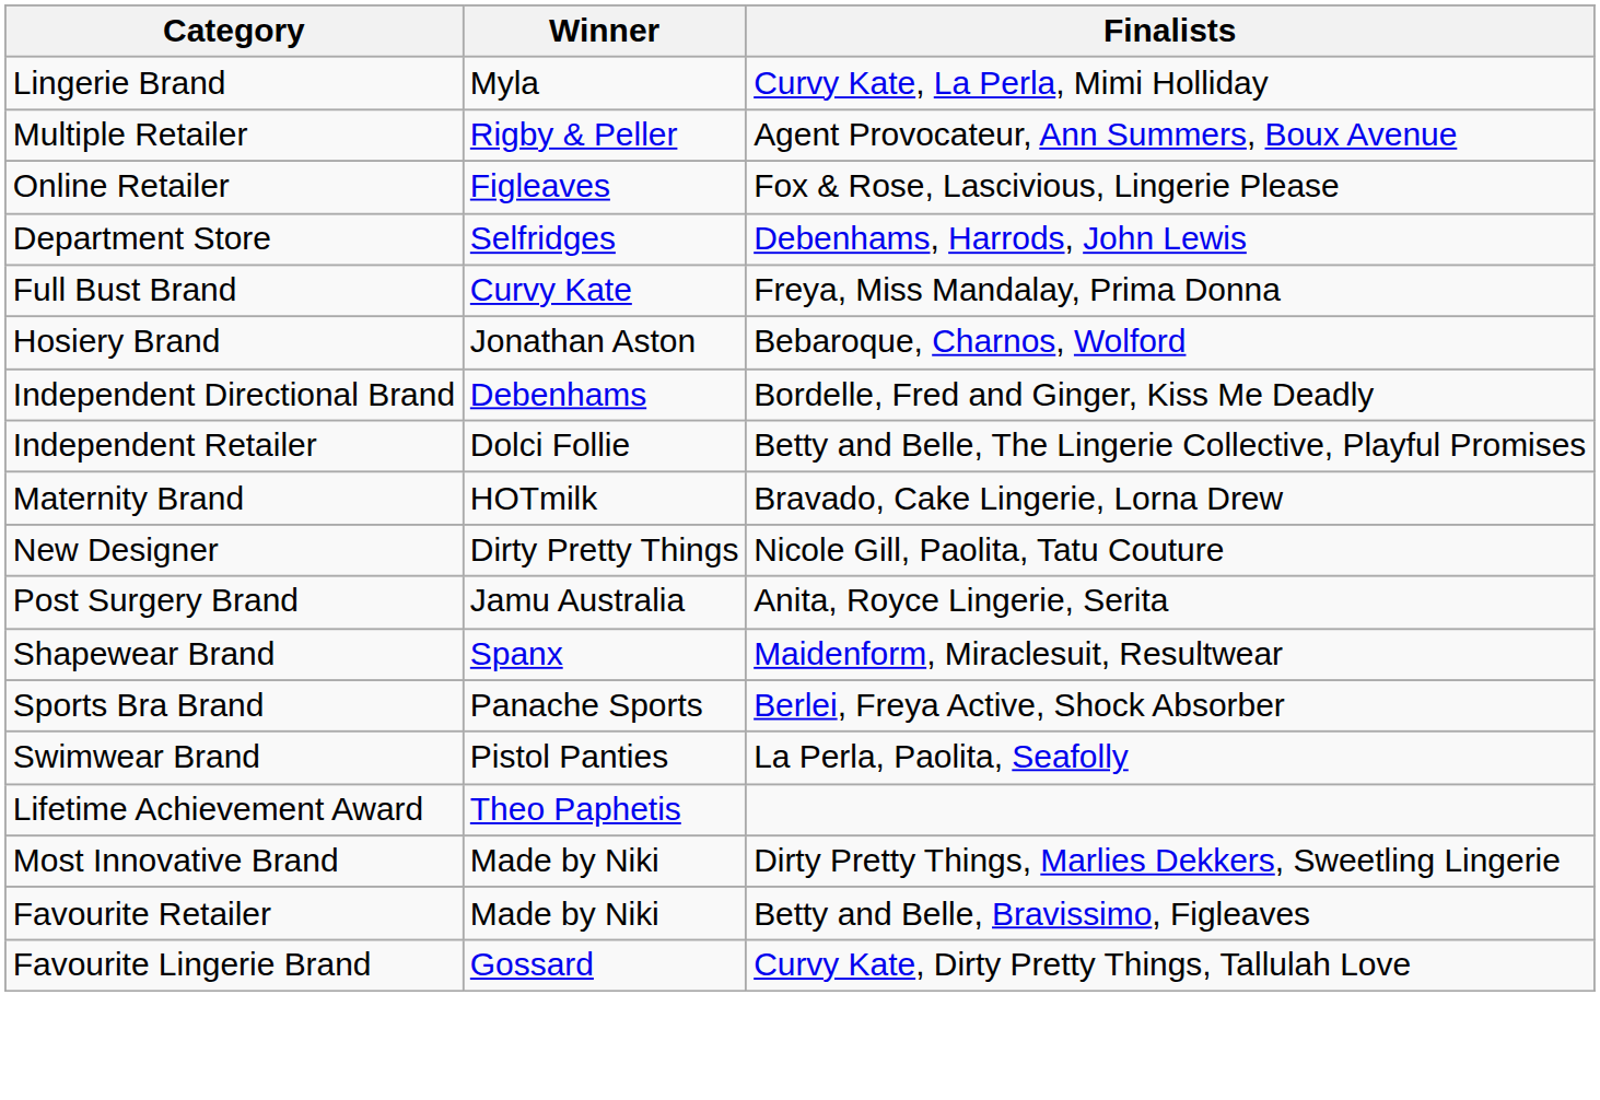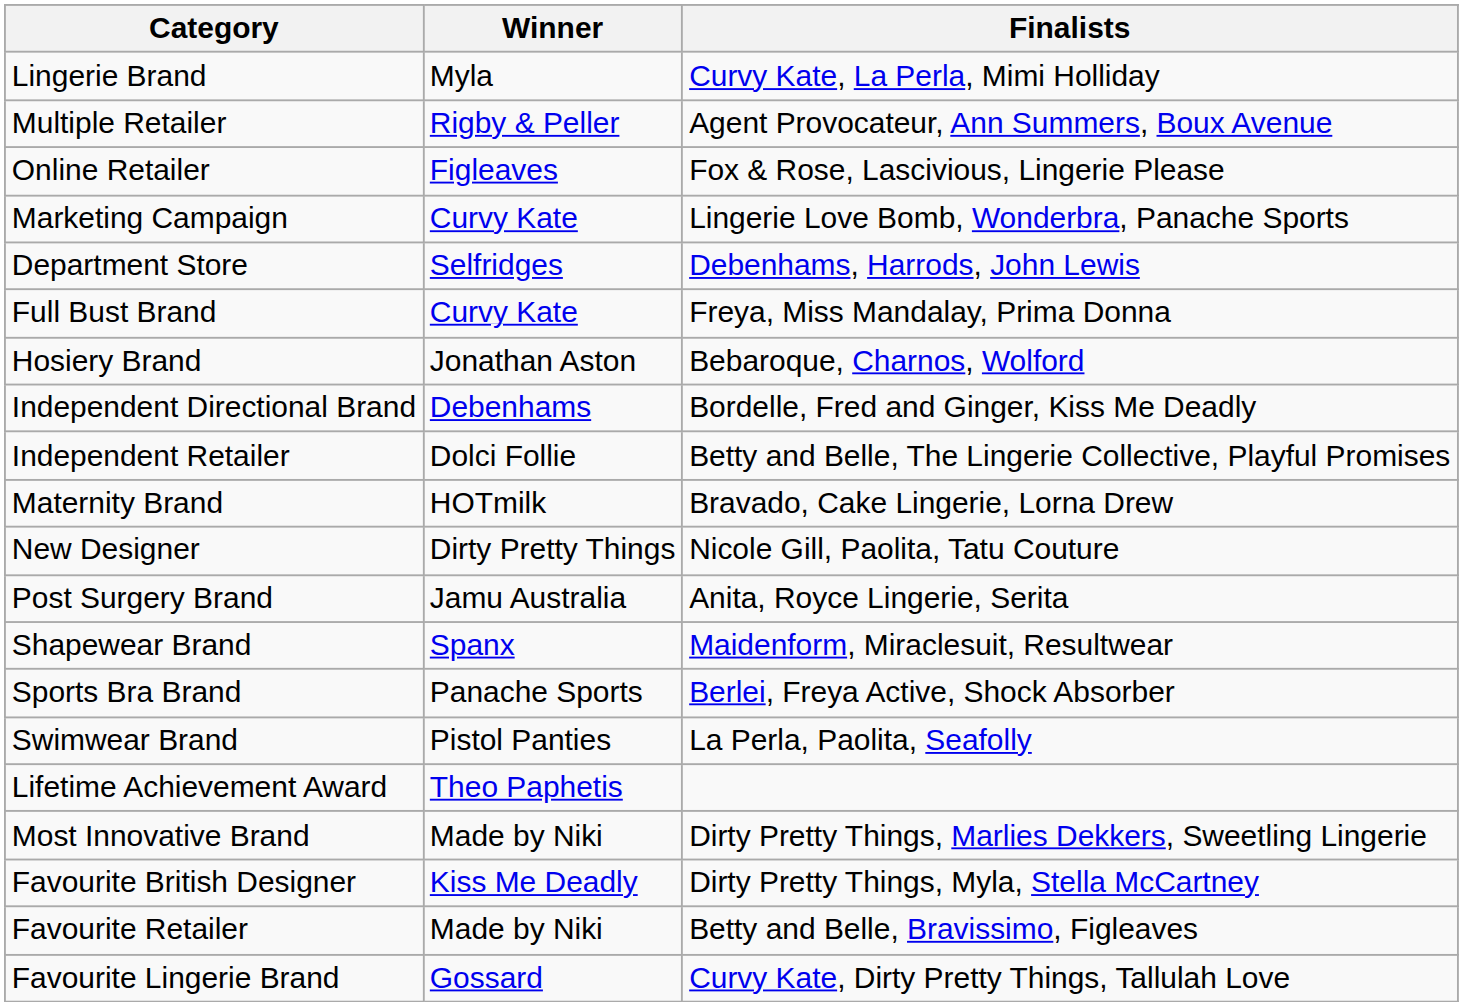 <table class=wikitable>
 <tr>
 <th>Category</th>
 <th>Winner</th>
 <th>Finalists</th>
 </tr>
 <tr>
 <td>Lingerie Brand</td>
 <td>Myla</td>
 <td><a href='#'>Curvy Kate</a>, <a href='#'>La Perla</a>, Mimi Holliday</td>
 </tr>
 <tr>
 <td>Multiple Retailer</td>
 <td><a href='#'>Rigby & Peller</a></td>
 <td>Agent Provocateur, <a href='#'>Ann Summers</a>, <a href='#'>Boux Avenue</a></td>
 </tr>
 <tr>
 <td>Online Retailer</td>
 <td><a href='#'>Figleaves</a></td>
 <td>Fox & Rose, Lascivious, Lingerie Please</td>
+</tr>
+<tr>
+<td>Marketing Campaign</td>
+<td><a href='#'>Curvy Kate</a></td>
+<td>Lingerie Love Bomb, <a href='#'>Wonderbra</a>, Panache Sports</td>
 </tr>
 <tr>
 <td>Department Store</td>
 <td><a href='#'>Selfridges</a></td>
 <td><a href='#'>Debenhams</a>, <a href='#'>Harrods</a>, <a href='#'>John Lewis</a></td>
 </tr>
 <tr>
 <td>Full Bust Brand</td>
 <td><a href='#'>Curvy Kate</a></td>
 <td>Freya, Miss Mandalay, Prima Donna</td>
 </tr>
 <tr>
 <td>Hosiery Brand</td>
 <td>Jonathan Aston</td>
 <td>Bebaroque, <a href='#'>Charnos</a>, <a href='#'>Wolford</a></td>
 </tr>
 <tr>
 <td>Independent Directional Brand</td>
 <td><a href='#'>Debenhams</a></td>
 <td>Bordelle, Fred and Ginger, Kiss Me Deadly</td>
 </tr>
 <tr>
 <td>Independent Retailer</td>
 <td>Dolci Follie</td>
 <td>Betty and Belle, The Lingerie Collective, Playful Promises</td>
 </tr>
 <tr>
 <td>Maternity Brand</td>
 <td>HOTmilk</td>
 <td>Bravado, Cake Lingerie, Lorna Drew</td>
 </tr>
 <tr>
 <td>New Designer</td>
 <td>Dirty Pretty Things</td>
 <td>Nicole Gill, Paolita, Tatu Couture</td>
 </tr>
 <tr>
 <td>Post Surgery Brand</td>
 <td>Jamu Australia</td>
 <td>Anita, Royce Lingerie, Serita</td>
 </tr>
 <tr>
 <td>Shapewear Brand</td>
 <td><a href='#'>Spanx</a></td>
 <td><a href='#'>Maidenform</a>, Miraclesuit, Resultwear</td>
 </tr>
 <tr>
 <td>Sports Bra Brand</td>
 <td>Panache Sports</td>
 <td><a href='#'>Berlei</a>, Freya Active, Shock Absorber</td>
 </tr>
 <tr>
 <td>Swimwear Brand</td>
 <td>Pistol Panties</td>
 <td>La Perla, Paolita, <a href='#'>Seafolly</a></td>
 </tr>
 <tr>
 <td>Lifetime Achievement Award</td>
 <td><a href='#'>Theo Paphetis</a></td>
 <td></td>
 </tr>
 <tr>
 <td>Most Innovative Brand</td>
 <td>Made by Niki</td>
 <td>Dirty Pretty Things, <a href='#'>Marlies Dekkers</a>, Sweetling Lingerie</td>
 </tr>
 <tr>
+<td>Favourite British Designer</td>
+<td><a href='#'>Kiss Me Deadly</a></td>
+<td>Dirty Pretty Things, Myla, <a href='#'>Stella McCartney</a></td>
+</tr>
+<tr>
 <td>Favourite Retailer</td>
 <td>Made by Niki</td>
 <td>Betty and Belle, <a href='#'>Bravissimo</a>, Figleaves</td>
 </tr>
 <tr>
 <td>Favourite Lingerie Brand</td>
 <td><a href='#'>Gossard</a></td>
 <td><a href='#'>Curvy Kate</a>, Dirty Pretty Things, Tallulah Love</td>
 </tr>
 </table>
